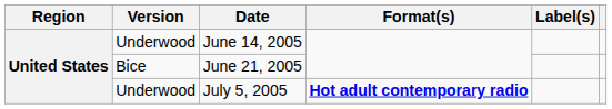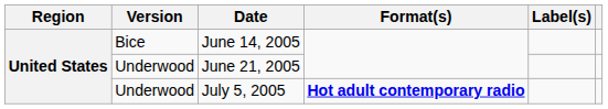 <table class="wikitable plainrowheaders">
 <tr>
 <th scope="col">Region</th>
 <th scope="col">Version</th>
 <th scope="col">Date</th>
 <th scope="col">Format(s)</th>
 <th scope="col">Label(s)</th>
 <th scope="col"></th>
 </tr>
 <tr>
 <th scope="row" rowspan="3">United States</th>
-<td>Underwood</td>
+<td>Bice</td>
 <td>June 14, 2005</td>
 <td rowspan="2"></td>
 <td></td>
 <td></td>
 </tr>
 <tr>
-<td>Bice</td>
+<td>Underwood</td>
 <td>June 21, 2005</td>
 <td></td>
 <td></td>
 </tr>
 <tr>
 <td>Underwood</td>
 <td>July 5, 2005</td>
 <td><strong><a href='#'>Hot adult contemporary radio</a></strong></td>
 <td></td>
 <td></td>
 </tr>
 </table>
